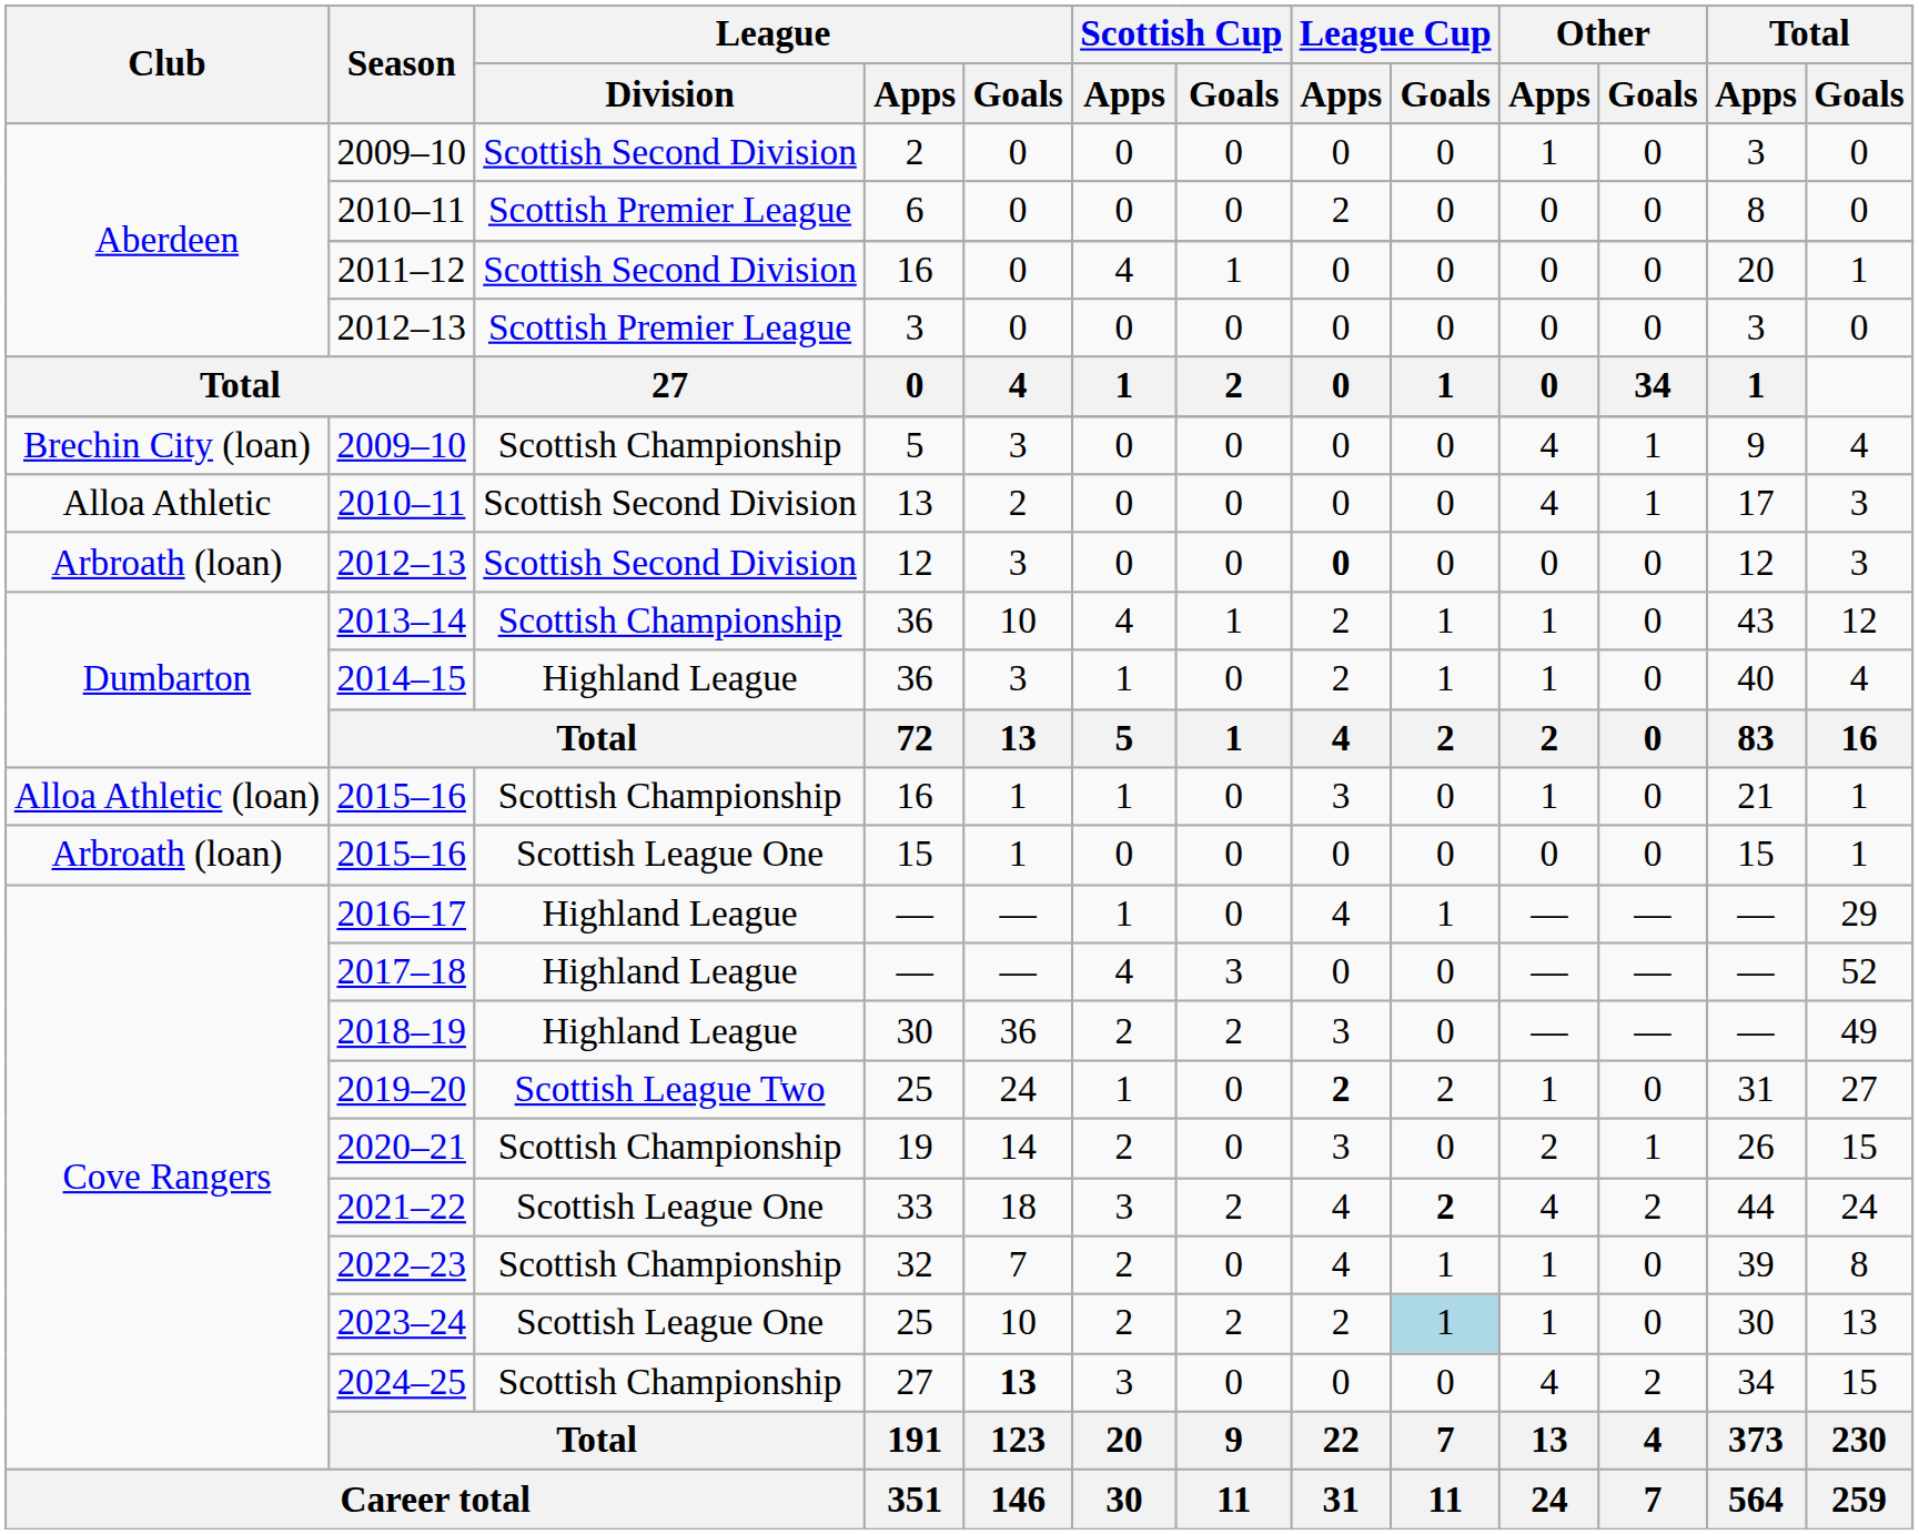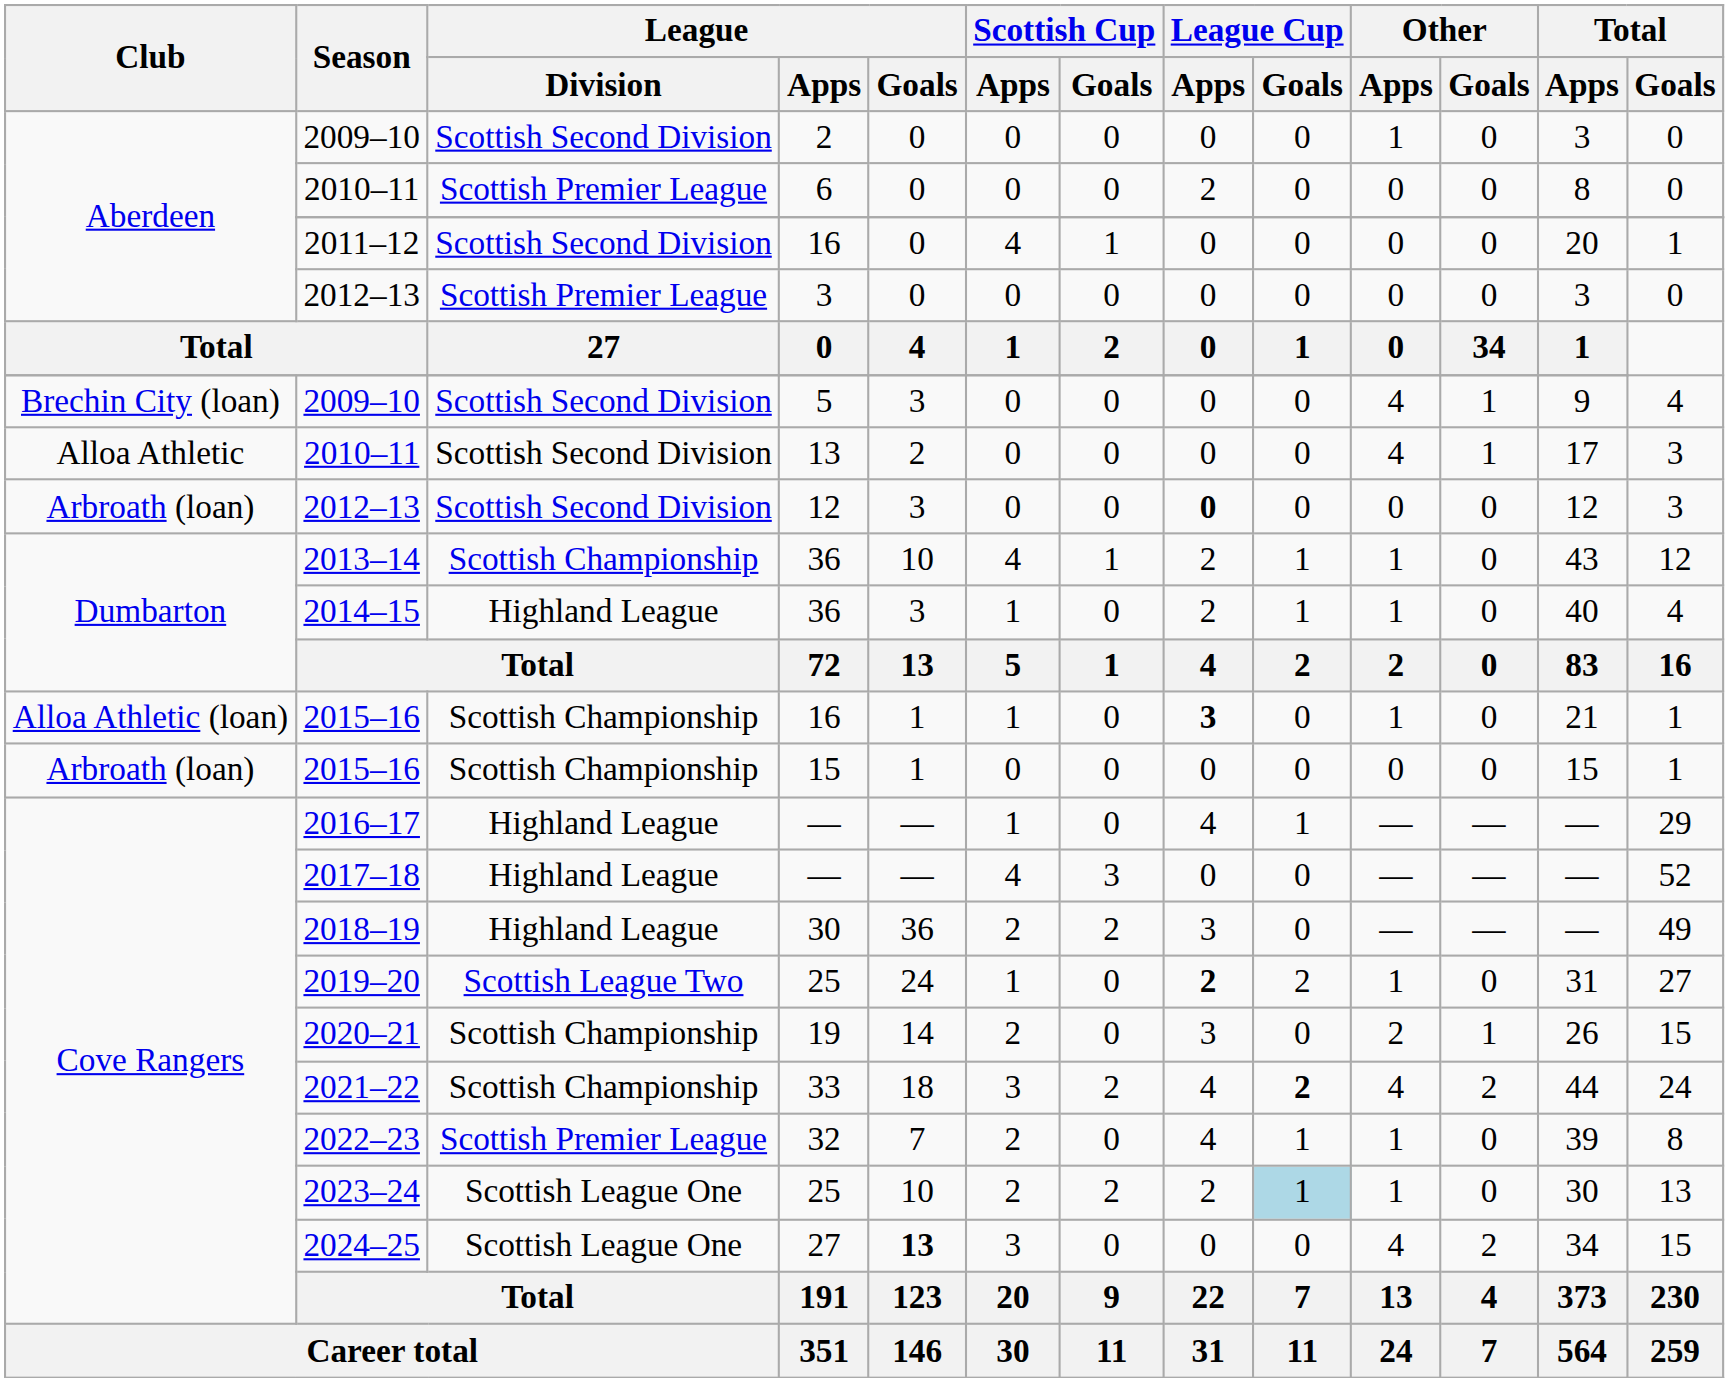 <table class="wikitable" style="text-align: center">
 <tr>
 <th rowspan="2">Club</th>
 <th rowspan="2">Season</th>
 <th colspan="3">League</th>
 <th colspan="2"><a href='#'>Scottish Cup</a></th>
 <th colspan="2"><a href='#'>League Cup</a></th>
 <th colspan="2">Other</th>
 <th colspan="2">Total</th>
 </tr>
 <tr>
 <th>Division</th>
 <th>Apps</th>
 <th>Goals</th>
 <th>Apps</th>
 <th>Goals</th>
 <th>Apps</th>
 <th>Goals</th>
 <th>Apps</th>
 <th>Goals</th>
 <th>Apps</th>
 <th>Goals</th>
 </tr>
 <tr>
 <td rowspan="5"><a href='#'>Aberdeen</a></td>
 <td>2009–10</td>
 <td><a href='#'>Scottish Second Division</a></td>
 <td>2</td>
 <td>0</td>
 <td>0</td>
 <td>0</td>
 <td>0</td>
 <td>0</td>
 <td>1</td>
 <td>0</td>
 <td>3</td>
 <td>0</td>
 </tr>
 <tr>
 <td>2010–11</td>
 <td><a href='#'>Scottish Premier League</a></td>
 <td>6</td>
 <td>0</td>
 <td>0</td>
 <td>0</td>
 <td>2</td>
 <td>0</td>
 <td>0</td>
 <td>0</td>
 <td>8</td>
 <td>0</td>
 </tr>
 <tr>
 </tr>
 <tr>
 <td>2011–12</td>
 <td><a href='#'>Scottish Second Division</a></td>
 <td>16</td>
 <td>0</td>
 <td>4</td>
 <td>1</td>
 <td>0</td>
 <td>0</td>
 <td>0</td>
 <td>0</td>
 <td>20</td>
 <td>1</td>
 </tr>
 <tr>
 <td>2012–13</td>
 <td><a href='#'>Scottish Premier League</a></td>
 <td>3</td>
 <td>0</td>
 <td>0</td>
 <td>0</td>
 <td>0</td>
 <td>0</td>
 <td>0</td>
 <td>0</td>
 <td>3</td>
 <td>0</td>
 </tr>
 <tr>
 <th colspan="2">Total</th>
 <th>27</th>
 <th>0</th>
 <th>4</th>
 <th>1</th>
 <th>2</th>
 <th>0</th>
 <th>1</th>
 <th>0</th>
 <th>34</th>
 <th>1</th>
 </tr>
 <tr>
 </tr>
 <tr>
 <td><a href='#'>Brechin City</a> (loan)</td>
 <td><a href='#'>2009–10</a></td>
-<td>Scottish Championship</td>
+<td><a href='#'>Scottish Second Division</a></td>
 <td>5</td>
 <td>3</td>
 <td>0</td>
 <td>0</td>
 <td>0</td>
 <td>0</td>
 <td>4</td>
 <td>1</td>
 <td>9</td>
 <td>4</td>
 </tr>
 <tr>
 <td>Alloa Athletic</td>
 <td><a href='#'>2010–11</a></td>
 <td>Scottish Second Division</td>
 <td>13</td>
 <td>2</td>
 <td>0</td>
 <td>0</td>
 <td>0</td>
 <td>0</td>
 <td>4</td>
 <td>1</td>
 <td>17</td>
 <td>3</td>
 </tr>
 <tr>
 <td><a href='#'>Arbroath</a> (loan)</td>
 <td><a href='#'>2012–13</a></td>
 <td><a href='#'>Scottish Second Division</a></td>
 <td>12</td>
 <td>3</td>
 <td>0</td>
 <td>0</td>
 <td><strong>0</strong></td>
 <td>0</td>
 <td>0</td>
 <td>0</td>
 <td>12</td>
 <td>3</td>
 </tr>
 <tr>
 <td rowspan="3"><a href='#'>Dumbarton</a></td>
 <td><a href='#'>2013–14</a></td>
 <td><a href='#'>Scottish Championship</a></td>
 <td>36</td>
 <td>10</td>
 <td>4</td>
 <td>1</td>
 <td>2</td>
 <td>1</td>
 <td>1</td>
 <td>0</td>
 <td>43</td>
 <td>12</td>
 </tr>
 <tr>
 <td><a href='#'>2014–15</a></td>
 <td>Highland League</td>
 <td>36</td>
 <td>3</td>
 <td>1</td>
 <td>0</td>
 <td>2</td>
 <td>1</td>
 <td>1</td>
 <td>0</td>
 <td>40</td>
 <td>4</td>
 </tr>
 <tr>
 <th colspan="2">Total</th>
 <th>72</th>
 <th>13</th>
 <th>5</th>
 <th>1</th>
 <th>4</th>
 <th>2</th>
 <th>2</th>
 <th>0</th>
 <th>83</th>
 <th>16</th>
 </tr>
 <tr>
 <td><a href='#'>Alloa Athletic</a> (loan)</td>
 <td><a href='#'>2015–16</a></td>
 <td>Scottish Championship</td>
 <td>16</td>
 <td>1</td>
 <td>1</td>
 <td>0</td>
-<td>3</td>
+<td><strong>3</strong></td>
 <td>0</td>
 <td>1</td>
 <td>0</td>
 <td>21</td>
 <td>1</td>
 </tr>
 <tr>
 <td><a href='#'>Arbroath</a> (loan)</td>
 <td><a href='#'>2015–16</a></td>
-<td>Scottish League One</td>
+<td>Scottish Championship</td>
 <td>15</td>
 <td>1</td>
 <td>0</td>
 <td>0</td>
 <td>0</td>
 <td>0</td>
 <td>0</td>
 <td>0</td>
 <td>15</td>
 <td>1</td>
 </tr>
 <tr>
 <td rowspan="10"><a href='#'>Cove Rangers</a></td>
 <td><a href='#'>2016–17</a></td>
 <td>Highland League</td>
 <td>—</td>
 <td>—</td>
 <td>1</td>
 <td>0</td>
 <td>4</td>
 <td>1</td>
 <td>—</td>
 <td>—</td>
 <td>—</td>
 <td>29</td>
 </tr>
 <tr>
 <td><a href='#'>2017–18</a></td>
 <td>Highland League</td>
 <td>—</td>
 <td>—</td>
 <td>4</td>
 <td>3</td>
 <td>0</td>
 <td>0</td>
 <td>—</td>
 <td>—</td>
 <td>—</td>
 <td>52</td>
 </tr>
 <tr>
 <td><a href='#'>2018–19</a></td>
 <td>Highland League</td>
 <td>30</td>
 <td>36</td>
 <td>2</td>
 <td>2</td>
 <td>3</td>
 <td>0</td>
 <td>—</td>
 <td>—</td>
 <td>—</td>
 <td>49</td>
 </tr>
 <tr>
 <td><a href='#'>2019–20</a></td>
 <td><a href='#'>Scottish League Two</a></td>
 <td>25</td>
 <td>24</td>
 <td>1</td>
 <td>0</td>
 <td><strong>2</strong></td>
 <td>2</td>
 <td>1</td>
 <td>0</td>
 <td>31</td>
 <td>27</td>
 </tr>
 <tr>
 <td><a href='#'>2020–21</a></td>
 <td>Scottish Championship</td>
 <td>19</td>
 <td>14</td>
 <td>2</td>
 <td>0</td>
 <td>3</td>
 <td>0</td>
 <td>2</td>
 <td>1</td>
 <td>26</td>
 <td>15</td>
 </tr>
 <tr>
 <td><a href='#'>2021–22</a></td>
-<td>Scottish League One</td>
+<td>Scottish Championship</td>
 <td>33</td>
 <td>18</td>
 <td>3</td>
 <td>2</td>
 <td>4</td>
 <td><strong>2</strong></td>
 <td>4</td>
 <td>2</td>
 <td>44</td>
 <td>24</td>
 </tr>
 <tr>
 <td><a href='#'>2022–23</a></td>
-<td>Scottish Championship</td>
+<td><a href='#'>Scottish Premier League</a></td>
 <td>32</td>
 <td>7</td>
 <td>2</td>
 <td>0</td>
 <td>4</td>
 <td>1</td>
 <td>1</td>
 <td>0</td>
 <td>39</td>
 <td>8</td>
 </tr>
 <tr>
 <td><a href='#'>2023–24</a></td>
 <td>Scottish League One</td>
 <td>25</td>
 <td>10</td>
 <td>2</td>
 <td>2</td>
 <td>2</td>
 <td style="background: lightblue;">1</td>
 <td>1</td>
 <td>0</td>
 <td>30</td>
 <td>13</td>
 </tr>
 <tr>
 <td><a href='#'>2024–25</a></td>
-<td>Scottish Championship</td>
+<td>Scottish League One</td>
 <td>27</td>
 <td><strong>13</strong></td>
 <td>3</td>
 <td>0</td>
 <td>0</td>
 <td>0</td>
 <td>4</td>
 <td>2</td>
 <td>34</td>
 <td>15</td>
 </tr>
 <tr>
 <th colspan="2">Total</th>
 <th>191</th>
 <th>123</th>
 <th>20</th>
 <th>9</th>
 <th>22</th>
 <th>7</th>
 <th>13</th>
 <th>4</th>
 <th>373</th>
 <th>230</th>
 </tr>
 <tr>
 <th colspan="3">Career total</th>
 <th>351</th>
 <th>146</th>
 <th>30</th>
 <th>11</th>
 <th>31</th>
 <th>11</th>
 <th>24</th>
 <th>7</th>
 <th>564</th>
 <th>259</th>
 </tr>
 <tr>
 </tr>
 </table>
